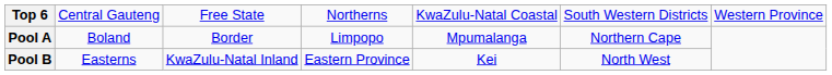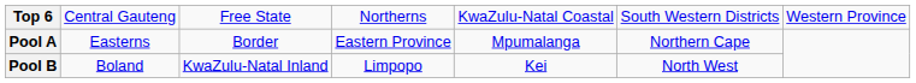 <table class="wikitable" style="text-align: center" style="font-size: 95%; border: 1px #aaaaaa solid; border-collapse: collapse; clear:center;">
 <tr>
 <th>Top 6</th>
 <td><a href='#'>Central Gauteng</a></td>
 <td><a href='#'>Free State</a></td>
 <td><a href='#'>Northerns</a></td>
 <td><a href='#'>KwaZulu-Natal Coastal</a></td>
 <td><a href='#'>South Western Districts</a></td>
 <td><a href='#'>Western Province</a></td>
 </tr>
 <tr>
 <th>Pool A</th>
-<td><a href='#'>Boland</a></td>
+<td><a href='#'>Easterns</a></td>
 <td><a href='#'>Border</a></td>
-<td><a href='#'>Limpopo</a></td>
+<td><a href='#'>Eastern Province</a></td>
 <td><a href='#'>Mpumalanga</a></td>
 <td><a href='#'>Northern Cape</a></td>
 </tr>
 <tr>
 <th>Pool B</th>
-<td><a href='#'>Easterns</a></td>
+<td><a href='#'>Boland</a></td>
 <td><a href='#'>KwaZulu-Natal Inland</a></td>
-<td><a href='#'>Eastern Province</a></td>
+<td><a href='#'>Limpopo</a></td>
 <td><a href='#'>Kei</a></td>
 <td><a href='#'>North West</a></td>
 </tr>
 </table>
